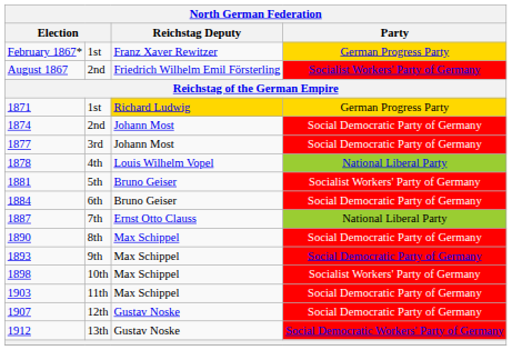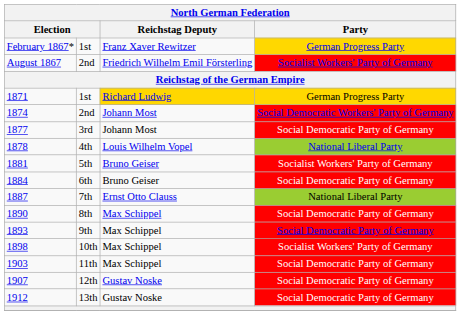 <table class="wikitable">
 <tr>
 <th colspan="4"><a href='#'>North German Federation</a></th>
 </tr>
 <tr>
 <th colspan="2">Election</th>
 <th>Reichstag Deputy</th>
 <th>Party</th>
 </tr>
 <tr>
 <td><a href='#'>February 1867</a>*</td>
 <td>1st</td>
 <td><a href='#'>Franz Xaver Rewitzer</a></td>
 <td style="background-color:#FFD800;" align="center"><a href='#'>German Progress Party</a></td>
 </tr>
 <tr>
 <td><a href='#'>August 1867</a></td>
 <td>2nd</td>
 <td><a href='#'>Friedrich Wilhelm Emil Försterling</a></td>
 <td style="background-color:#FF0000; color:white" align="center"><a href='#'>Socialist Workers' Party of Germany</a></td>
 </tr>
 <tr>
 <th colspan="4"><a href='#'>Reichstag of the German Empire</a></th>
 </tr>
 <tr>
 <td><a href='#'>1871</a></td>
 <td>1st</td>
 <td style="background: gold;"><a href='#'>Richard Ludwig</a></td>
 <td style="background-color:#FFD800;" align="center">German Progress Party</td>
 </tr>
 <tr>
 <td><a href='#'>1874</a></td>
 <td>2nd</td>
 <td><a href='#'>Johann Most</a></td>
-<td style="background-color:#FF0000; color:white" align="center">Social Democratic Party of Germany</td>
+<td style="background-color:#FF0000; color:white" align="center"><a href='#'>Social Democratic Workers' Party of Germany</a></td>
 </tr>
 <tr>
 <td><a href='#'>1877</a></td>
 <td>3rd</td>
 <td>Johann Most</td>
 <td style="background-color:#FF0000; color:white" align="center">Social Democratic Party of Germany</td>
 </tr>
 <tr>
 <td><a href='#'>1878</a></td>
 <td>4th</td>
 <td><a href='#'>Louis Wilhelm Vopel</a></td>
 <td style="background-color:#9ACD32;" align="center"><a href='#'>National Liberal Party</a></td>
 </tr>
 <tr>
 <td><a href='#'>1881</a></td>
 <td>5th</td>
 <td><a href='#'>Bruno Geiser</a></td>
 <td style="background-color:#FF0000; color:white" align="center">Socialist Workers' Party of Germany</td>
 </tr>
 <tr>
 <td><a href='#'>1884</a></td>
 <td>6th</td>
 <td>Bruno Geiser</td>
 <td style="background-color:#FF0000; color:white" align="center">Social Democratic Party of Germany</td>
 </tr>
 <tr>
 <td><a href='#'>1887</a></td>
 <td>7th</td>
 <td><a href='#'>Ernst Otto Clauss</a></td>
 <td style="background-color:#9ACD32;" align="center">National Liberal Party</td>
 </tr>
 <tr>
 <td><a href='#'>1890</a></td>
 <td>8th</td>
 <td><a href='#'>Max Schippel</a></td>
 <td style="background-color:#FF0000; color:white" align="center">Social Democratic Party of Germany</td>
 </tr>
 <tr>
 <td><a href='#'>1893</a></td>
 <td>9th</td>
 <td>Max Schippel</td>
 <td style="background-color:#FF0000; color:white" align="center"><a href='#'>Social Democratic Party of Germany</a></td>
 </tr>
 <tr>
 <td><a href='#'>1898</a></td>
 <td>10th</td>
 <td>Max Schippel</td>
 <td style="background-color:#FF0000; color:white" align="center">Socialist Workers' Party of Germany</td>
 </tr>
 <tr>
 <td><a href='#'>1903</a></td>
 <td>11th</td>
 <td>Max Schippel</td>
 <td style="background-color:#FF0000; color:white" align="center">Social Democratic Party of Germany</td>
 </tr>
 <tr>
 <td><a href='#'>1907</a></td>
 <td>12th</td>
 <td><a href='#'>Gustav Noske</a></td>
 <td style="background-color:#FF0000; color:white" align="center">Social Democratic Party of Germany</td>
 </tr>
 <tr>
 <td><a href='#'>1912</a></td>
 <td>13th</td>
 <td>Gustav Noske</td>
-<td style="background-color:#FF0000; color:white" align="center"><a href='#'>Social Democratic Workers' Party of Germany</a></td>
+<td style="background-color:#FF0000; color:white" align="center">Social Democratic Party of Germany</td>
 </tr>
 <tr>
 <th colspan="4"></th>
 </tr>
 <tr>
 </tr>
 </table>
